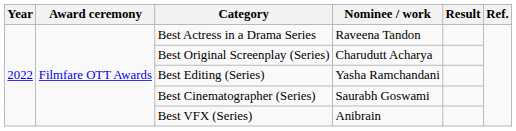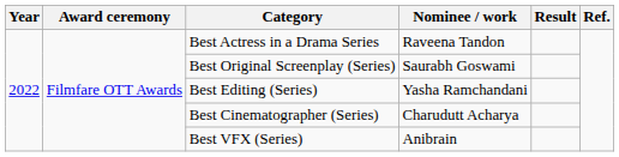 <table class="wikitable">
 <tr>
 <th>Year</th>
 <th>Award ceremony</th>
 <th>Category</th>
 <th>Nominee / work</th>
 <th>Result</th>
 <th>Ref.</th>
 </tr>
 <tr>
 <td rowspan="5"><a href='#'>2022</a></td>
 <td rowspan="5"><a href='#'>Filmfare OTT Awards</a></td>
 <td>Best Actress in a Drama Series</td>
 <td>Raveena Tandon</td>
 <td></td>
 <td rowspan="5"></td>
 </tr>
 <tr>
 <td>Best Original Screenplay (Series)</td>
-<td>Charudutt Acharya</td>
+<td>Saurabh Goswami</td>
 <td></td>
 </tr>
 <tr>
 <td>Best Editing (Series)</td>
 <td>Yasha Ramchandani</td>
 <td></td>
 </tr>
 <tr>
 <td>Best Cinematographer (Series)</td>
-<td>Saurabh Goswami</td>
+<td>Charudutt Acharya</td>
 <td></td>
 </tr>
 <tr>
 <td>Best VFX (Series)</td>
 <td>Anibrain</td>
 <td></td>
 </tr>
 </table>
